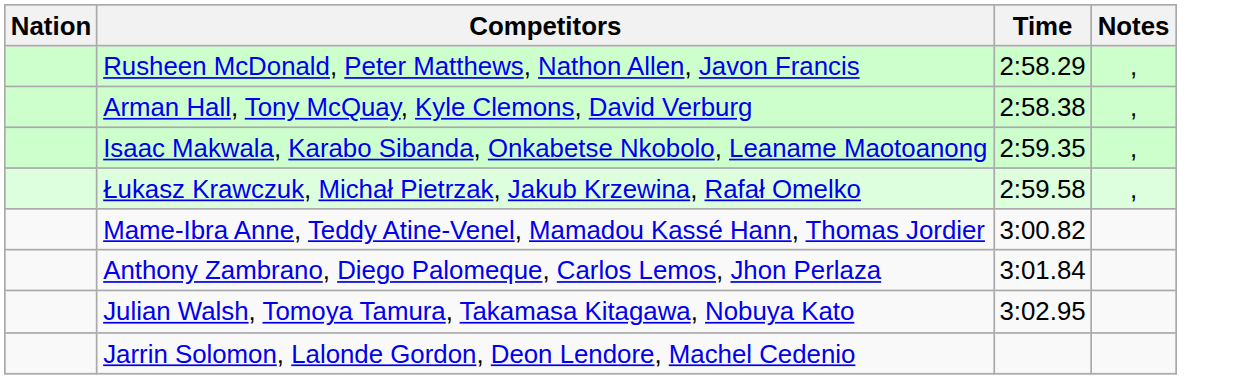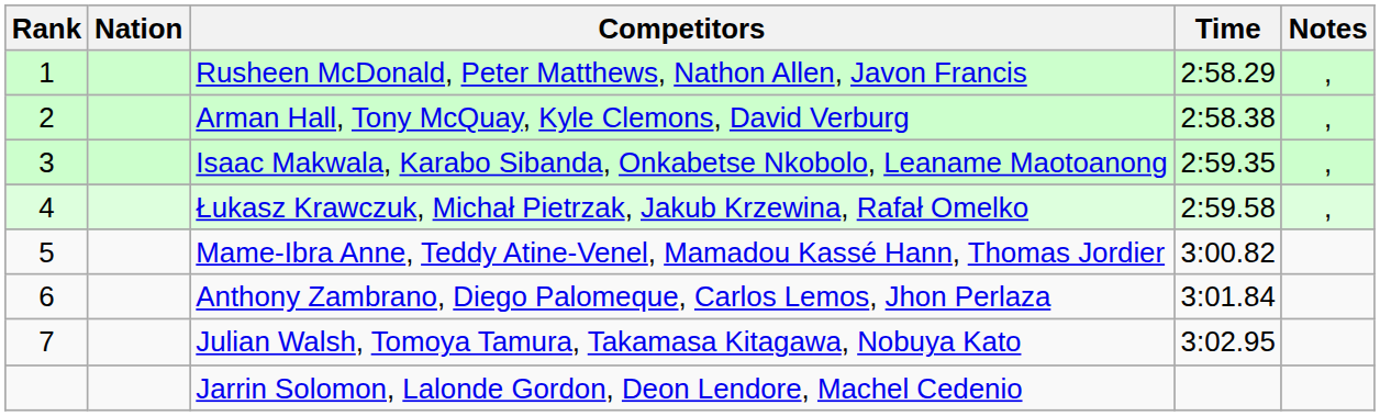 <table class="wikitable sortable" style="text-align:center; font-size:95%">
 <tr>
+<th>Rank</th>
 <th>Nation</th>
 <th class=unsortable>Competitors</th>
 <th>Time</th>
 <th class=unsortable>Notes</th>
 </tr>
 <tr bgcolor=#ccffcc>
+<td>1</td>
 <td align=left></td>
 <td align=left><a href='#'>Rusheen McDonald</a>, <a href='#'>Peter Matthews</a>, <a href='#'>Nathon Allen</a>, <a href='#'>Javon Francis</a></td>
 <td>2:58.29</td>
 <td>, </td>
 </tr>
 <tr bgcolor=#ccffcc>
+<td>2</td>
 <td align=left></td>
 <td align=left><a href='#'>Arman Hall</a>, <a href='#'>Tony McQuay</a>, <a href='#'>Kyle Clemons</a>, <a href='#'>David Verburg</a></td>
 <td>2:58.38</td>
 <td>, </td>
 </tr>
 <tr bgcolor=#ccffcc>
+<td>3</td>
 <td align=left></td>
 <td align=left><a href='#'>Isaac Makwala</a>, <a href='#'>Karabo Sibanda</a>, <a href='#'>Onkabetse Nkobolo</a>, <a href='#'>Leaname Maotoanong</a></td>
 <td>2:59.35</td>
 <td>, </td>
 </tr>
 <tr bgcolor=#ddffdd>
+<td>4</td>
 <td align=left></td>
 <td align=left><a href='#'>Łukasz Krawczuk</a>, <a href='#'>Michał Pietrzak</a>, <a href='#'>Jakub Krzewina</a>, <a href='#'>Rafał Omelko</a></td>
 <td>2:59.58</td>
 <td>, </td>
 </tr>
 <tr>
+<td>5</td>
 <td align=left></td>
 <td align=left><a href='#'>Mame-Ibra Anne</a>, <a href='#'>Teddy Atine-Venel</a>, <a href='#'>Mamadou Kassé Hann</a>, <a href='#'>Thomas Jordier</a></td>
 <td>3:00.82</td>
 <td></td>
 </tr>
 <tr>
+<td>6</td>
 <td align=left></td>
 <td align=left><a href='#'>Anthony Zambrano</a>, <a href='#'>Diego Palomeque</a>, <a href='#'>Carlos Lemos</a>, <a href='#'>Jhon Perlaza</a></td>
 <td>3:01.84</td>
 <td></td>
 </tr>
 <tr>
+<td>7</td>
 <td align=left></td>
 <td align=left><a href='#'>Julian Walsh</a>, <a href='#'>Tomoya Tamura</a>, <a href='#'>Takamasa Kitagawa</a>, <a href='#'>Nobuya Kato</a></td>
 <td>3:02.95</td>
 <td></td>
 </tr>
 <tr>
+<td></td>
 <td align=left></td>
 <td align=left><a href='#'>Jarrin Solomon</a>, <a href='#'>Lalonde Gordon</a>, <a href='#'>Deon Lendore</a>, <a href='#'>Machel Cedenio</a></td>
 <td></td>
 <td></td>
 </tr>
 </table>
